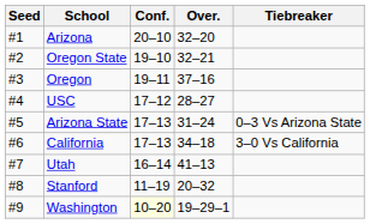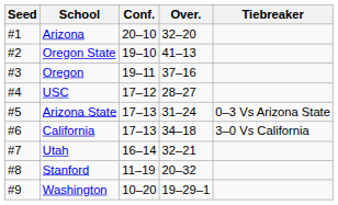 <table class="wikitable">
 <tr>
 <th>Seed</th>
 <th>School</th>
 <th>Conf.</th>
 <th>Over.</th>
 <th>Tiebreaker</th>
 </tr>
 <tr>
 <td>#1</td>
 <td><a href='#'>Arizona</a></td>
 <td>20–10</td>
 <td>32–20</td>
 <td></td>
 </tr>
 <tr>
 <td>#2</td>
 <td><a href='#'>Oregon State</a></td>
 <td>19–10</td>
-<td>32–21</td>
+<td>41–13</td>
 <td></td>
 </tr>
 <tr>
 <td>#3</td>
 <td><a href='#'>Oregon</a></td>
 <td>19–11</td>
 <td>37–16</td>
 <td></td>
 </tr>
 <tr>
 <td>#4</td>
 <td><a href='#'>USC</a></td>
 <td>17–12</td>
 <td>28–27</td>
 <td></td>
 </tr>
 <tr>
 <td>#5</td>
 <td><a href='#'>Arizona State</a></td>
 <td>17–13</td>
 <td>31–24</td>
 <td>0–3 Vs Arizona State</td>
 </tr>
 <tr>
 <td>#6</td>
 <td><a href='#'>California</a></td>
 <td>17–13</td>
 <td>34–18</td>
 <td>3–0 Vs California</td>
 </tr>
 <tr>
 <td>#7</td>
 <td><a href='#'>Utah</a></td>
 <td>16–14</td>
-<td>41–13</td>
+<td>32–21</td>
 <td></td>
 </tr>
 <tr>
 <td>#8</td>
 <td><a href='#'>Stanford</a></td>
 <td>11–19</td>
 <td>20–32</td>
 <td></td>
 </tr>
 <tr>
 <td>#9</td>
 <td><a href='#'>Washington</a></td>
-<td style="background: lightyellow;">10–20</td>
+<td>10–20</td>
 <td>19–29–1</td>
 <td></td>
 </tr>
 </table>
